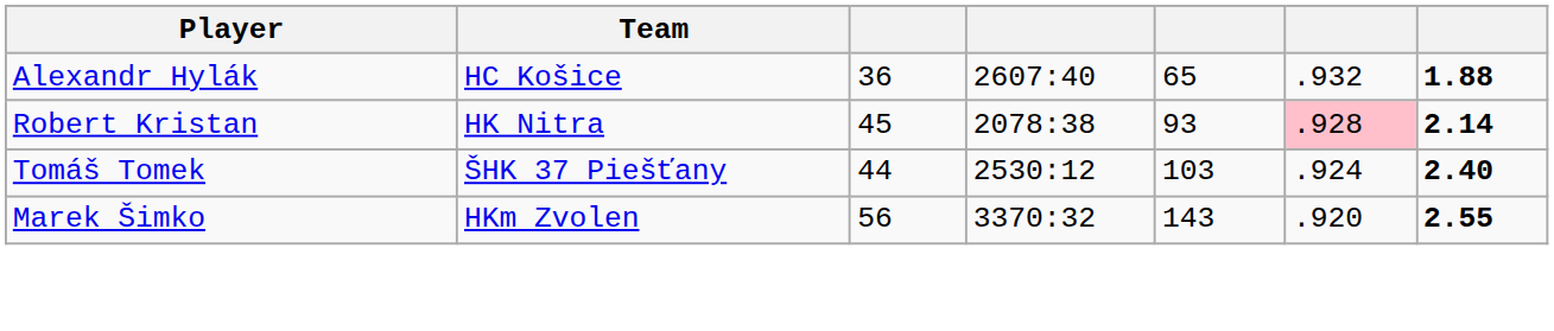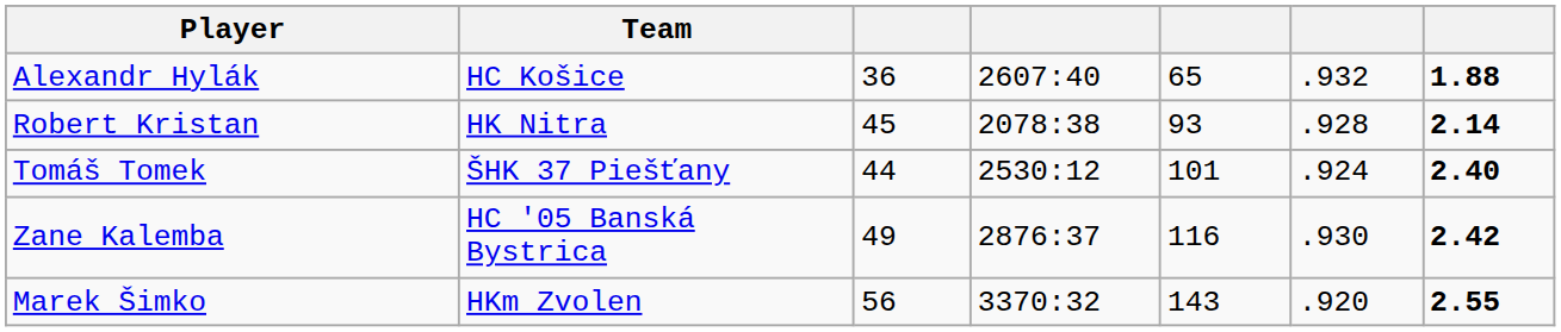 <table class="wikitable sortable">
 <tr>
 <th style="width: 15em;">Player</th>
 <th style="width: 13em;">Team</th>
 <th style="width: 3.5em;"></th>
 <th style="width: 6em;"></th>
 <th style="width: 4em;"></th>
 <th style="width: 4em;"></th>
 <th style="width: 4em;"></th>
 </tr>
 <tr>
 <td> <a href='#'>Alexandr Hylák</a></td>
 <td><a href='#'>HC Košice</a></td>
 <td>36</td>
 <td>2607:40</td>
 <td>65</td>
 <td>.932</td>
 <td><strong>1.88</strong></td>
 </tr>
 <tr>
 <td> <a href='#'>Robert Kristan</a></td>
 <td><a href='#'>HK Nitra</a></td>
 <td>45</td>
 <td>2078:38</td>
 <td>93</td>
-<td style="background: pink;">.928</td>
+<td>.928</td>
 <td><strong>2.14</strong></td>
 </tr>
 <tr>
 <td> <a href='#'>Tomáš Tomek</a></td>
 <td><a href='#'>ŠHK 37 Piešťany</a></td>
 <td>44</td>
 <td>2530:12</td>
-<td>103</td>
+<td>101</td>
 <td>.924</td>
 <td><strong>2.40</strong></td>
+</tr>
+<tr>
+<td> <a href='#'>Zane Kalemba</a></td>
+<td><a href='#'>HC '05 Banská Bystrica</a></td>
+<td>49</td>
+<td>2876:37</td>
+<td>116</td>
+<td>.930</td>
+<td><strong>2.42</strong></td>
 </tr>
 <tr>
 <td> <a href='#'>Marek Šimko</a></td>
 <td><a href='#'>HKm Zvolen</a></td>
 <td>56</td>
 <td>3370:32</td>
 <td>143</td>
 <td>.920</td>
 <td><strong>2.55</strong></td>
 </tr>
 </table>
